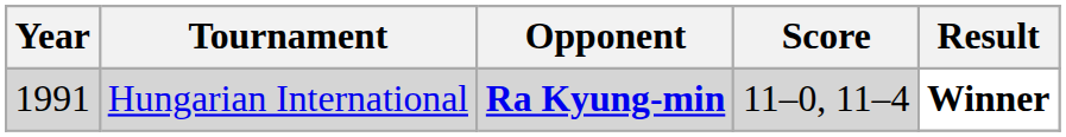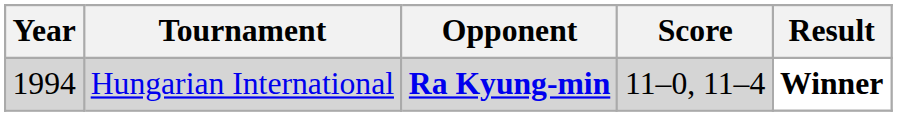 <table class="sortable wikitable" style="font-size: 90%;">
 <tr>
 <th>Year</th>
 <th>Tournament</th>
 <th>Opponent</th>
 <th>Score</th>
 <th>Result</th>
 </tr>
 <tr style="background:#D5D5D5">
-<td align="center">1991</td>
+<td align="center">1994</td>
 <td align="left"><a href='#'>Hungarian International</a></td>
 <td align="left"><strong> <a href='#'>Ra Kyung-min</a></strong></td>
 <td align="left">11–0, 11–4</td>
 <td style="text-align:left; background:white"> <strong>Winner</strong></td>
 </tr>
 </table>
